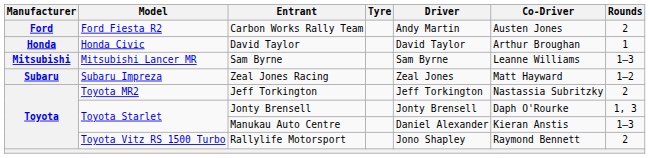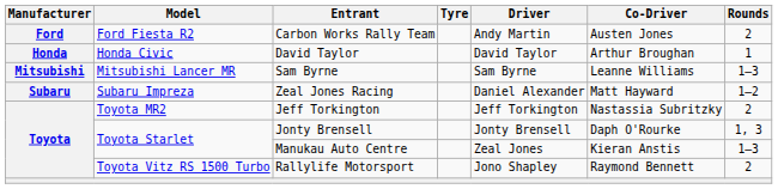 <table class="wikitable" style=font-size:85%;>
 <tr>
 <th>Manufacturer</th>
 <th>Model</th>
 <th>Entrant</th>
 <th>Tyre</th>
 <th>Driver</th>
 <th>Co-Driver</th>
 <th>Rounds</th>
 </tr>
 <tr>
 <th rowspan=1><a href='#'>Ford</a></th>
 <td rowspan=1><a href='#'>Ford Fiesta R2</a></td>
 <td> Carbon Works Rally Team</td>
 <td align=center></td>
 <td> Andy Martin</td>
 <td> Austen Jones</td>
 <td align=center>2</td>
 </tr>
 <tr>
 <th rowspan=1><a href='#'>Honda</a></th>
 <td rowspan=1><a href='#'>Honda Civic</a></td>
 <td> David Taylor</td>
 <td align=center></td>
 <td> David Taylor</td>
 <td> Arthur Broughan</td>
 <td align=center>1</td>
 </tr>
 <tr>
 <th rowspan=1><a href='#'>Mitsubishi</a></th>
 <td rowspan=1><a href='#'>Mitsubishi Lancer MR</a></td>
 <td> Sam Byrne</td>
 <td align=center></td>
 <td> Sam Byrne</td>
 <td> Leanne Williams</td>
 <td align=center>1–3</td>
 </tr>
 <tr>
 <th rowspan=1><a href='#'>Subaru</a></th>
 <td rowspan=1><a href='#'>Subaru Impreza</a></td>
 <td> Zeal Jones Racing</td>
 <td align=center></td>
-<td> Zeal Jones</td>
+<td> Daniel Alexander</td>
 <td> Matt Hayward</td>
 <td align=center>1–2</td>
 </tr>
 <tr>
 <th rowspan=4><a href='#'>Toyota</a></th>
 <td rowspan=1><a href='#'>Toyota MR2</a></td>
 <td> Jeff Torkington</td>
 <td align=center></td>
 <td> Jeff Torkington</td>
 <td> Nastassia Subritzky</td>
 <td align=center>2</td>
 </tr>
 <tr>
 <td rowspan=2><a href='#'>Toyota Starlet</a></td>
 <td> Jonty Brensell</td>
 <td align=center></td>
 <td> Jonty Brensell</td>
 <td> Daph O'Rourke</td>
 <td align=center>1, 3</td>
 </tr>
 <tr>
 <td> Manukau Auto Centre</td>
 <td align=center></td>
-<td> Daniel Alexander</td>
+<td> Zeal Jones</td>
 <td> Kieran Anstis</td>
 <td align=center>1–3</td>
 </tr>
 <tr>
 <td rowspan=1><a href='#'>Toyota Vitz RS 1500 Turbo</a></td>
 <td> Rallylife Motorsport</td>
 <td align=center></td>
 <td> Jono Shapley</td>
 <td> Raymond Bennett</td>
 <td align=center>2</td>
 </tr>
 <tr>
 <th colspan=7></th>
 </tr>
 </table>
